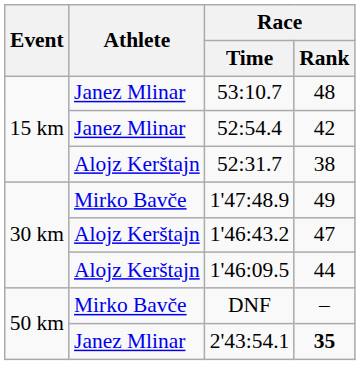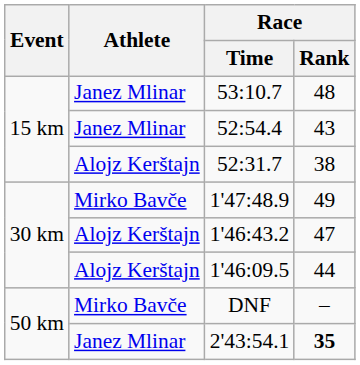 <table class="wikitable" border="1" style="font-size:90%">
 <tr>
 <th rowspan=2>Event</th>
 <th rowspan=2>Athlete</th>
 <th colspan=2>Race</th>
 </tr>
 <tr>
 <th>Time</th>
 <th>Rank</th>
 </tr>
 <tr>
 <td rowspan=3>15 km</td>
 <td><a href='#'>Janez Mlinar</a></td>
 <td align=center>53:10.7</td>
 <td align=center>48</td>
 </tr>
 <tr>
 <td><a href='#'>Janez Mlinar</a></td>
 <td align=center>52:54.4</td>
-<td align=center>42</td>
+<td align=center>43</td>
 </tr>
 <tr>
 <td><a href='#'>Alojz Kerštajn</a></td>
 <td align=center>52:31.7</td>
 <td align=center>38</td>
 </tr>
 <tr>
 <td rowspan=3>30 km</td>
 <td><a href='#'>Mirko Bavče</a></td>
 <td align=center>1'47:48.9</td>
 <td align=center>49</td>
 </tr>
 <tr>
 <td><a href='#'>Alojz Kerštajn</a></td>
 <td align=center>1'46:43.2</td>
 <td align=center>47</td>
 </tr>
 <tr>
 <td><a href='#'>Alojz Kerštajn</a></td>
 <td align=center>1'46:09.5</td>
 <td align=center>44</td>
 </tr>
 <tr>
 <td rowspan=2>50 km</td>
 <td><a href='#'>Mirko Bavče</a></td>
 <td align=center>DNF</td>
 <td align=center>–</td>
 </tr>
 <tr>
 <td><a href='#'>Janez Mlinar</a></td>
 <td align=center>2'43:54.1</td>
 <td align=center><strong>35</strong></td>
 </tr>
 </table>
